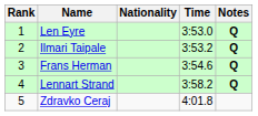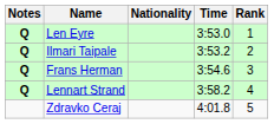 <table class="wikitable sortable" style="text-align:center">
 <tr>
-<th>Rank</th>
+<th>Notes</th>
 <th>Name</th>
 <th>Nationality</th>
 <th>Time</th>
-<th>Notes</th>
+<th>Rank</th>
 </tr>
 <tr bgcolor=ccffcc>
-<td>1</td>
+<td><strong>Q</strong></td>
 <td align=left><a href='#'>Len Eyre</a></td>
 <td align=left></td>
 <td>3:53.0</td>
-<td><strong>Q</strong></td>
+<td>1</td>
 </tr>
 <tr bgcolor=ccffcc>
-<td>2</td>
+<td><strong>Q</strong></td>
 <td align=left><a href='#'>Ilmari Taipale</a></td>
 <td align=left></td>
 <td>3:53.2</td>
-<td><strong>Q</strong></td>
+<td>2</td>
 </tr>
 <tr bgcolor=ccffcc>
-<td>3</td>
+<td><strong>Q</strong></td>
 <td align=left><a href='#'>Frans Herman</a></td>
 <td align=left></td>
 <td>3:54.6</td>
-<td><strong>Q</strong></td>
+<td>3</td>
 </tr>
 <tr bgcolor=ccffcc>
-<td>4</td>
+<td><strong>Q</strong></td>
 <td align=left><a href='#'>Lennart Strand</a></td>
 <td align=left></td>
 <td>3:58.2</td>
-<td><strong>Q</strong></td>
+<td>4</td>
 </tr>
 <tr>
-<td>5</td>
+<td></td>
 <td align=left><a href='#'>Zdravko Ceraj</a></td>
 <td align=left></td>
 <td>4:01.8</td>
-<td></td>
+<td>5</td>
 </tr>
 </table>
